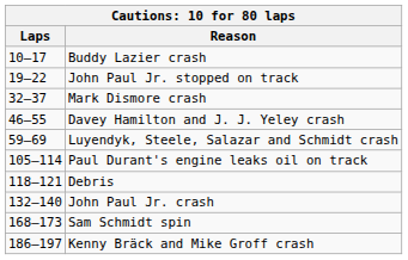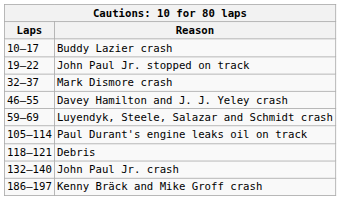 <table class="wikitable">
 <tr>
 <th colspan=2>Cautions: 10 for 80 laps</th>
 </tr>
 <tr>
 <th>Laps</th>
 <th>Reason</th>
 </tr>
 <tr>
 <td>10–17</td>
 <td>Buddy Lazier crash</td>
 </tr>
 <tr>
 <td>19–22</td>
 <td>John Paul Jr. stopped on track</td>
 </tr>
 <tr>
 <td>32–37</td>
 <td>Mark Dismore crash</td>
 </tr>
 <tr>
 <td>46–55</td>
 <td>Davey Hamilton and J. J. Yeley crash</td>
 </tr>
 <tr>
 <td>59–69</td>
 <td>Luyendyk, Steele, Salazar and Schmidt crash</td>
 </tr>
 <tr>
 <td>105–114</td>
 <td>Paul Durant's engine leaks oil on track</td>
 </tr>
 <tr>
 <td>118–121</td>
 <td>Debris</td>
 </tr>
 <tr>
 <td>132–140</td>
 <td>John Paul Jr. crash</td>
 </tr>
 <tr>
-<td>168–173</td>
-<td>Sam Schmidt spin</td>
-</tr>
-<tr>
 <td>186–197</td>
 <td>Kenny Bräck and Mike Groff crash</td>
 </tr>
 </table>
